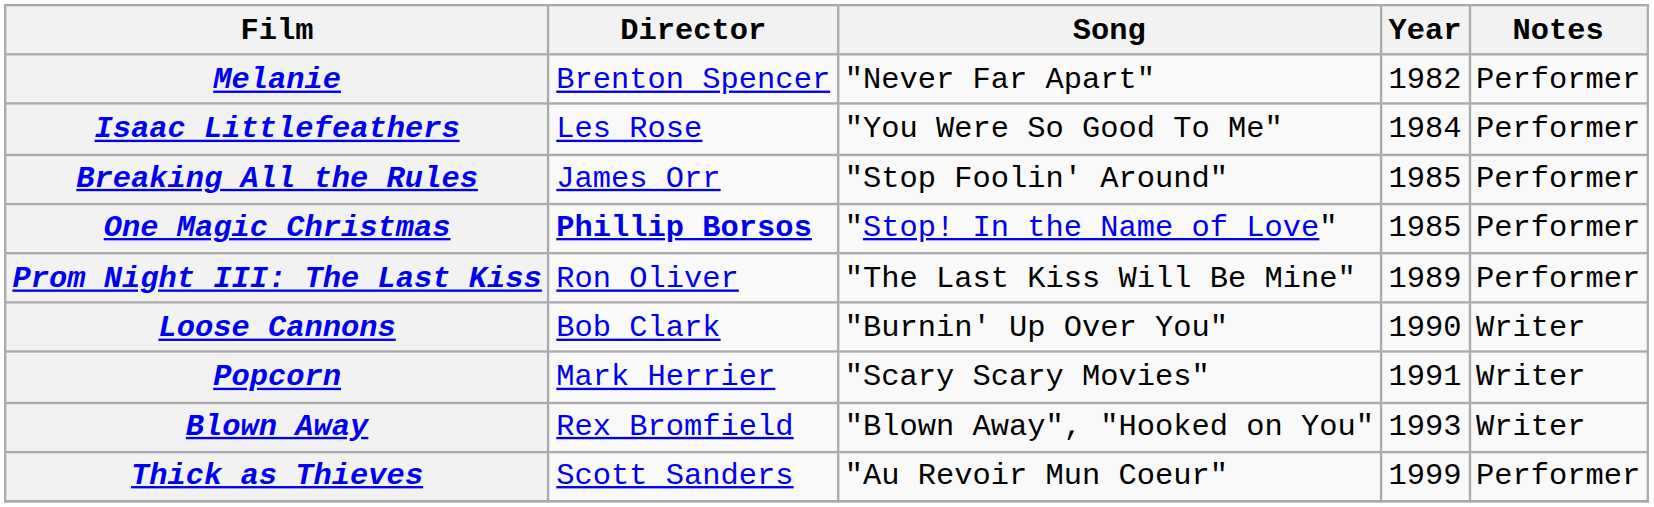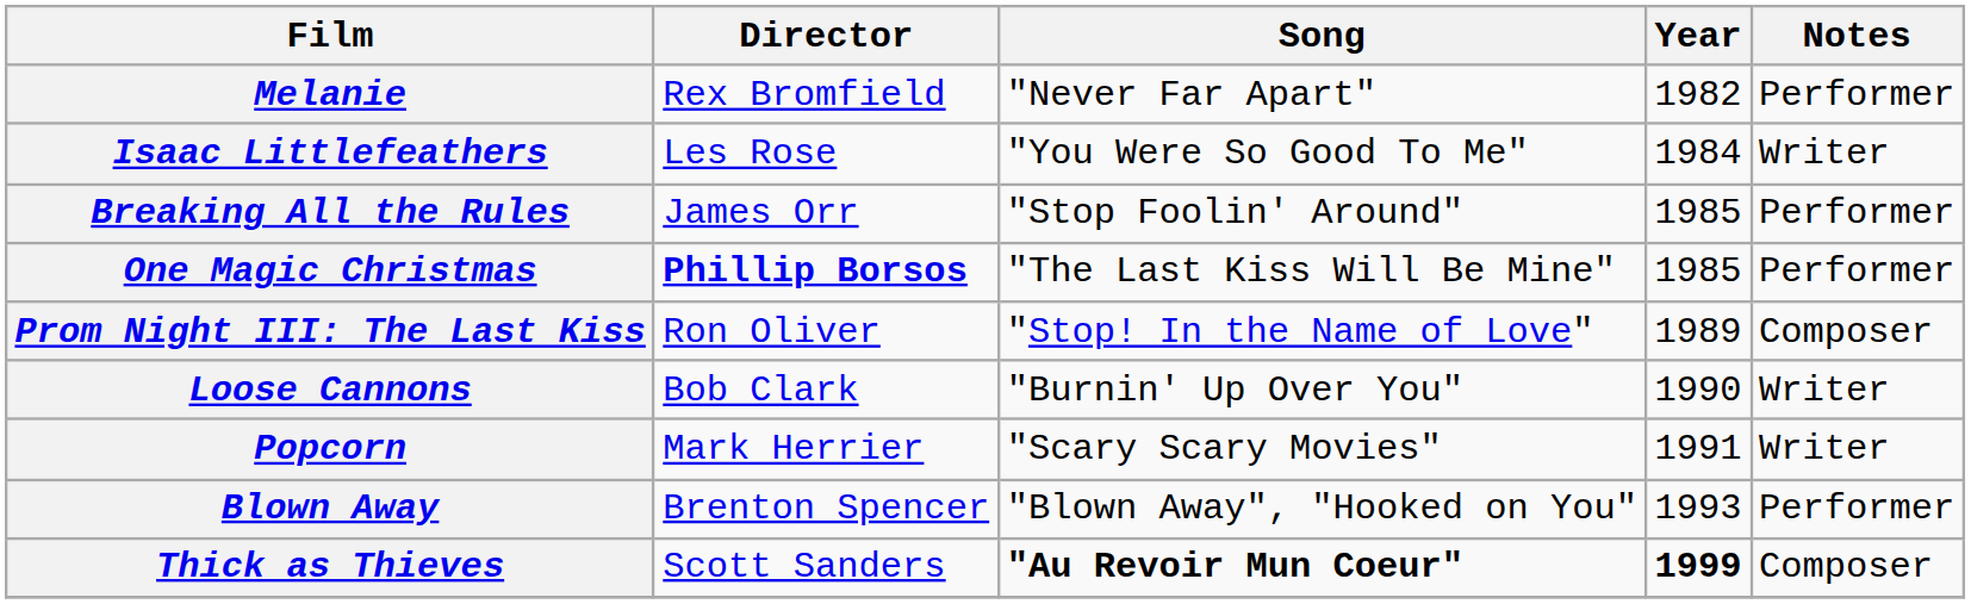 <table class="wikitable plainrowheaders sortable">
 <tr>
 <th scope="col" class="unsortable">Film</th>
 <th scope="col">Director</th>
 <th scope="col">Song</th>
 <th scope="col">Year</th>
 <th scope="col" class="unsortable">Notes</th>
 </tr>
 <tr>
 <th scope="row"><em><a href='#'>Melanie</a></em></th>
-<td><a href='#'>Brenton Spencer</a></td>
+<td><a href='#'>Rex Bromfield</a></td>
 <td>"Never Far Apart"</td>
 <td>1982</td>
 <td>Performer</td>
 </tr>
 <tr>
 <th scope="row"><em><a href='#'>Isaac Littlefeathers</a></em></th>
 <td><a href='#'>Les Rose</a></td>
 <td>"You Were So Good To Me"</td>
 <td>1984</td>
-<td>Performer</td>
+<td>Writer</td>
 </tr>
 <tr>
 <th scope="row"><em><a href='#'>Breaking All the Rules</a></em></th>
 <td><a href='#'>James Orr</a></td>
 <td>"Stop Foolin' Around"</td>
 <td>1985</td>
 <td>Performer</td>
 </tr>
 <tr>
 <th scope="row"><em><a href='#'>One Magic Christmas</a></em></th>
 <td><strong><a href='#'>Phillip Borsos</a></strong></td>
-<td>"<a href='#'>Stop! In the Name of Love</a>"</td>
+<td>"The Last Kiss Will Be Mine"</td>
 <td>1985</td>
 <td>Performer</td>
 </tr>
 <tr>
 <th scope="row"><em><a href='#'>Prom Night III: The Last Kiss</a></em></th>
 <td><a href='#'>Ron Oliver</a></td>
-<td>"The Last Kiss Will Be Mine"</td>
+<td>"<a href='#'>Stop! In the Name of Love</a>"</td>
 <td>1989</td>
-<td>Performer</td>
+<td>Composer</td>
 </tr>
 <tr>
 <th scope="row"><em><a href='#'>Loose Cannons</a></em></th>
 <td><a href='#'>Bob Clark</a></td>
 <td>"Burnin' Up Over You"</td>
 <td>1990</td>
 <td>Writer</td>
 </tr>
 <tr>
 <th scope="row"><em><a href='#'>Popcorn</a></em></th>
 <td><a href='#'>Mark Herrier</a></td>
 <td>"Scary Scary Movies"</td>
 <td>1991</td>
 <td>Writer</td>
 </tr>
 <tr>
 <th scope="row"><em><a href='#'>Blown Away</a></em></th>
-<td><a href='#'>Rex Bromfield</a></td>
+<td><a href='#'>Brenton Spencer</a></td>
 <td>"Blown Away", "Hooked on You"</td>
 <td>1993</td>
-<td>Writer</td>
+<td>Performer</td>
 </tr>
 <tr>
 <th scope="row"><em><a href='#'>Thick as Thieves</a></em></th>
 <td><a href='#'>Scott Sanders</a></td>
-<td>"Au Revoir Mun Coeur"</td>
-<td>1999</td>
-<td>Performer</td>
+<td><strong>"Au Revoir Mun Coeur"</strong></td>
+<td><strong>1999</strong></td>
+<td>Composer</td>
 </tr>
 <tr>
 </tr>
 </table>
